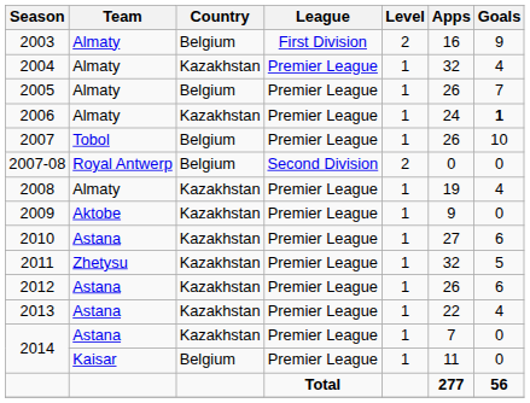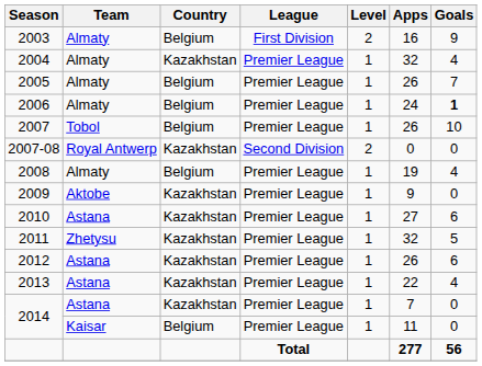 <table class="wikitable" style="text-align: center;">
 <tr>
 <th>Season</th>
 <th>Team</th>
 <th>Country</th>
 <th>League</th>
 <th>Level</th>
 <th>Apps</th>
 <th>Goals</th>
 </tr>
 <tr>
 <td>2003</td>
 <td align="left"><a href='#'>Almaty</a></td>
 <td align="left">Belgium</td>
 <td><a href='#'>First Division</a></td>
 <td>2</td>
 <td>16</td>
 <td>9</td>
 </tr>
 <tr>
 <td>2004</td>
 <td align="left">Almaty</td>
 <td>Kazakhstan</td>
 <td><a href='#'>Premier League</a></td>
 <td>1</td>
 <td>32</td>
 <td>4</td>
 </tr>
 <tr>
 <td>2005</td>
 <td align="left">Almaty</td>
 <td align="left">Belgium</td>
 <td>Premier League</td>
 <td>1</td>
 <td>26</td>
 <td>7</td>
 </tr>
 <tr>
 <td>2006</td>
 <td align="left">Almaty</td>
-<td>Kazakhstan</td>
+<td align="left">Belgium</td>
 <td>Premier League</td>
 <td>1</td>
 <td>24</td>
 <td><strong>1</strong></td>
 </tr>
 <tr>
 <td>2007</td>
 <td align="left"><a href='#'>Tobol</a></td>
 <td align="left">Belgium</td>
 <td>Premier League</td>
 <td>1</td>
 <td>26</td>
 <td>10</td>
 </tr>
 <tr>
 <td>2007-08</td>
 <td align="left"><a href='#'>Royal Antwerp</a></td>
-<td align="left">Belgium</td>
+<td>Kazakhstan</td>
 <td><a href='#'>Second Division</a></td>
 <td>2</td>
 <td>0</td>
 <td>0</td>
 </tr>
 <tr>
 <td>2008</td>
 <td align="left">Almaty</td>
-<td>Kazakhstan</td>
+<td align="left">Belgium</td>
 <td>Premier League</td>
 <td>1</td>
 <td>19</td>
 <td>4</td>
 </tr>
 <tr>
 <td>2009</td>
 <td align="left"><a href='#'>Aktobe</a></td>
 <td>Kazakhstan</td>
 <td>Premier League</td>
 <td>1</td>
 <td>9</td>
 <td>0</td>
 </tr>
 <tr>
 <td>2010</td>
 <td align="left"><a href='#'>Astana</a></td>
 <td>Kazakhstan</td>
 <td>Premier League</td>
 <td>1</td>
 <td>27</td>
 <td>6</td>
 </tr>
 <tr>
 <td>2011</td>
 <td align="left"><a href='#'>Zhetysu</a></td>
 <td>Kazakhstan</td>
 <td>Premier League</td>
 <td>1</td>
 <td>32</td>
 <td>5</td>
 </tr>
 <tr>
 <td>2012</td>
 <td align="left"><a href='#'>Astana</a></td>
 <td>Kazakhstan</td>
 <td>Premier League</td>
 <td>1</td>
 <td>26</td>
 <td>6</td>
 </tr>
 <tr>
 <td>2013</td>
 <td align="left"><a href='#'>Astana</a></td>
 <td>Kazakhstan</td>
 <td>Premier League</td>
 <td>1</td>
 <td>22</td>
 <td>4</td>
 </tr>
 <tr>
 <td rowspan="2">2014</td>
 <td align="left"><a href='#'>Astana</a></td>
 <td>Kazakhstan</td>
 <td>Premier League</td>
 <td>1</td>
 <td>7</td>
 <td>0</td>
 </tr>
 <tr>
 <td align="left"><a href='#'>Kaisar</a></td>
 <td align="left">Belgium</td>
 <td>Premier League</td>
 <td>1</td>
 <td>11</td>
 <td>0</td>
 </tr>
 <tr>
 <td></td>
 <td></td>
 <td></td>
 <td><strong>Total</strong></td>
 <td></td>
 <td><strong>277</strong></td>
 <td><strong>56</strong></td>
 </tr>
 <tr>
 </tr>
 </table>
